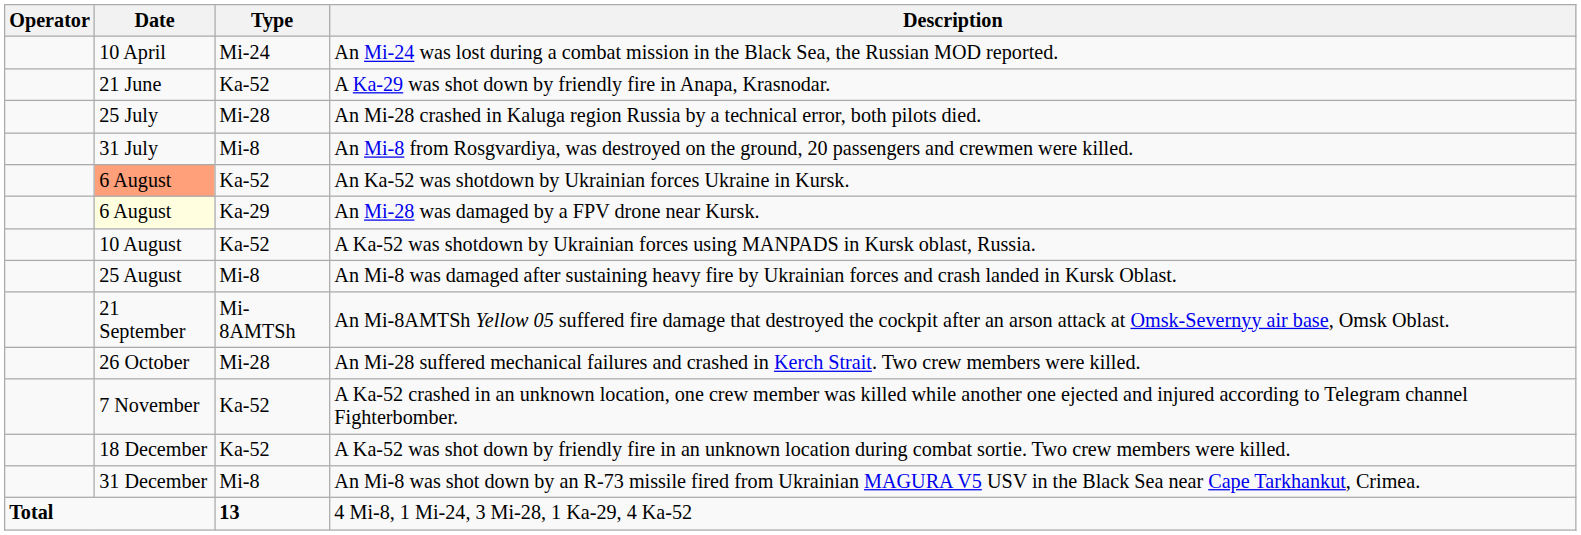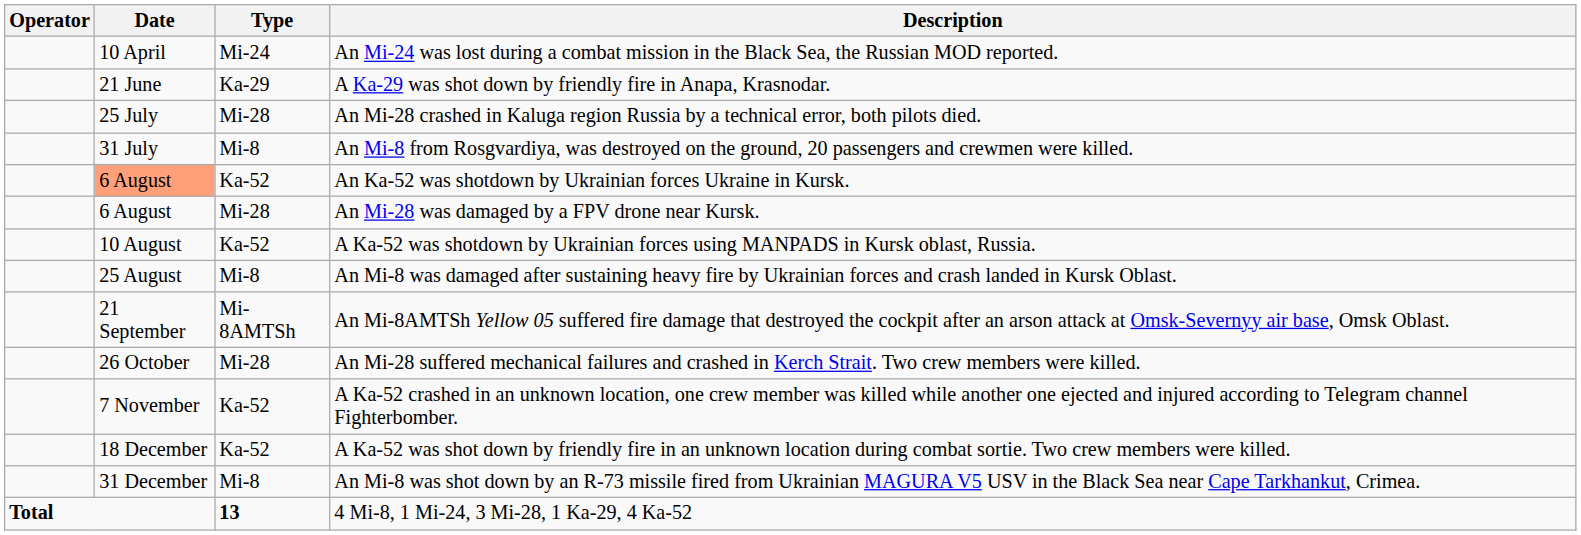 <table class="wikitable">
 <tr>
 <th>Operator</th>
 <th>Date</th>
 <th>Type</th>
 <th>Description</th>
 </tr>
 <tr>
 <td></td>
 <td>10 April</td>
 <td>Mi-24</td>
 <td>An <a href='#'>Mi-24</a> was lost during a combat mission in the Black Sea, the Russian MOD reported.</td>
 </tr>
 <tr>
 <td></td>
 <td>21 June</td>
-<td>Ka-52</td>
+<td>Ka-29</td>
 <td>A <a href='#'>Ka-29</a> was shot down by friendly fire in Anapa, Krasnodar.</td>
 </tr>
 <tr>
 <td></td>
 <td>25 July</td>
 <td>Mi-28</td>
 <td>An Mi-28 crashed in Kaluga region Russia by a technical error, both pilots died.</td>
 </tr>
 <tr>
 <td><span></span></td>
 <td>31 July</td>
 <td>Mi-8</td>
 <td>An <a href='#'>Mi-8</a> from Rosgvardiya, was destroyed on the ground, 20 passengers and crewmen were killed.</td>
 </tr>
 <tr>
 <td></td>
 <td style="background: lightsalmon;">6 August</td>
 <td>Ka-52</td>
 <td>An Ka-52 was shotdown by Ukrainian forces Ukraine in Kursk.</td>
 </tr>
 <tr>
 <td></td>
-<td style="background: lightyellow;">6 August</td>
-<td>Ka-29</td>
+<td>6 August</td>
+<td>Mi-28</td>
 <td>An <a href='#'>Mi-28</a> was damaged by a FPV drone near Kursk.</td>
 </tr>
 <tr>
 <td></td>
 <td>10 August</td>
 <td>Ka-52</td>
 <td>A Ka-52 was shotdown by Ukrainian forces using MANPADS in Kursk oblast, Russia.</td>
 </tr>
 <tr>
 <td></td>
 <td>25 August</td>
 <td>Mi-8</td>
 <td>An Mi-8 was damaged after sustaining heavy fire by Ukrainian forces and crash landed in Kursk Oblast.</td>
 </tr>
 <tr>
 <td></td>
 <td>21 September</td>
 <td>Mi-8AMTSh</td>
 <td>An Mi-8AMTSh <em>Yellow 05</em> suffered fire damage that destroyed the cockpit after an arson attack at <a href='#'>Omsk-Severnyy air base</a>, Omsk Oblast.</td>
 </tr>
 <tr>
 <td></td>
 <td>26 October</td>
 <td>Mi-28</td>
 <td>An Mi-28 suffered mechanical failures and crashed in <a href='#'>Kerch Strait</a>. Two crew members were killed.</td>
 </tr>
 <tr>
 <td></td>
 <td>7 November</td>
 <td>Ka-52</td>
 <td>A Ka-52 crashed in an unknown location, one crew member was killed while another one ejected and injured according to Telegram channel Fighterbomber.</td>
 </tr>
 <tr>
 <td></td>
 <td>18 December</td>
 <td>Ka-52</td>
 <td>A Ka-52 was shot down by friendly fire in an unknown location during combat sortie. Two crew members were killed.</td>
 </tr>
 <tr>
 <td></td>
 <td>31 December</td>
 <td>Mi-8</td>
 <td>An Mi-8 was shot down by an R-73 missile fired from Ukrainian <a href='#'>MAGURA V5</a> USV in the Black Sea near <a href='#'>Cape Tarkhankut</a>, Crimea.</td>
 </tr>
 <tr>
 <td colspan="2"><strong>Total</strong></td>
 <td><strong>13</strong></td>
 <td>4 Mi-8, 1 Mi-24, 3 Mi-28, 1 Ka-29, 4 Ka-52</td>
 </tr>
 </table>
